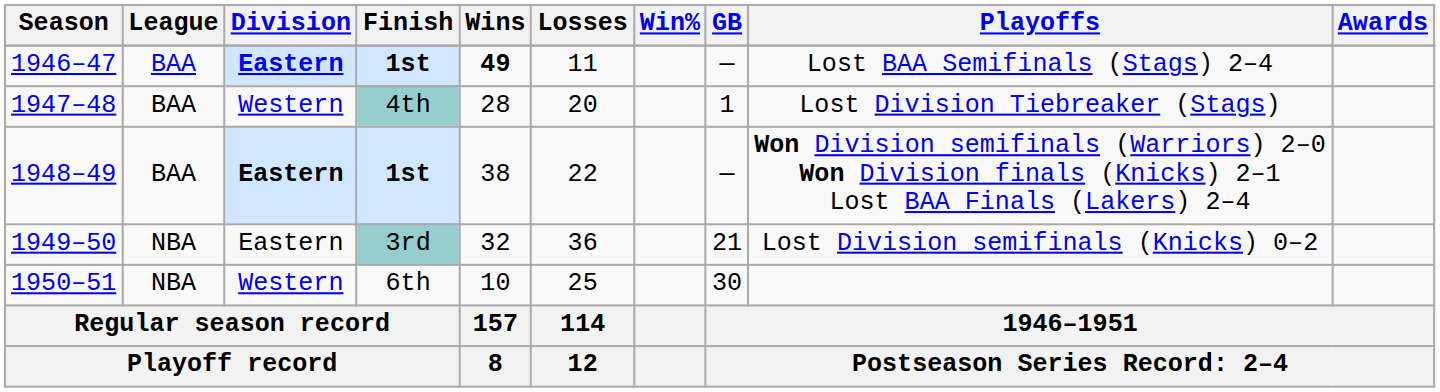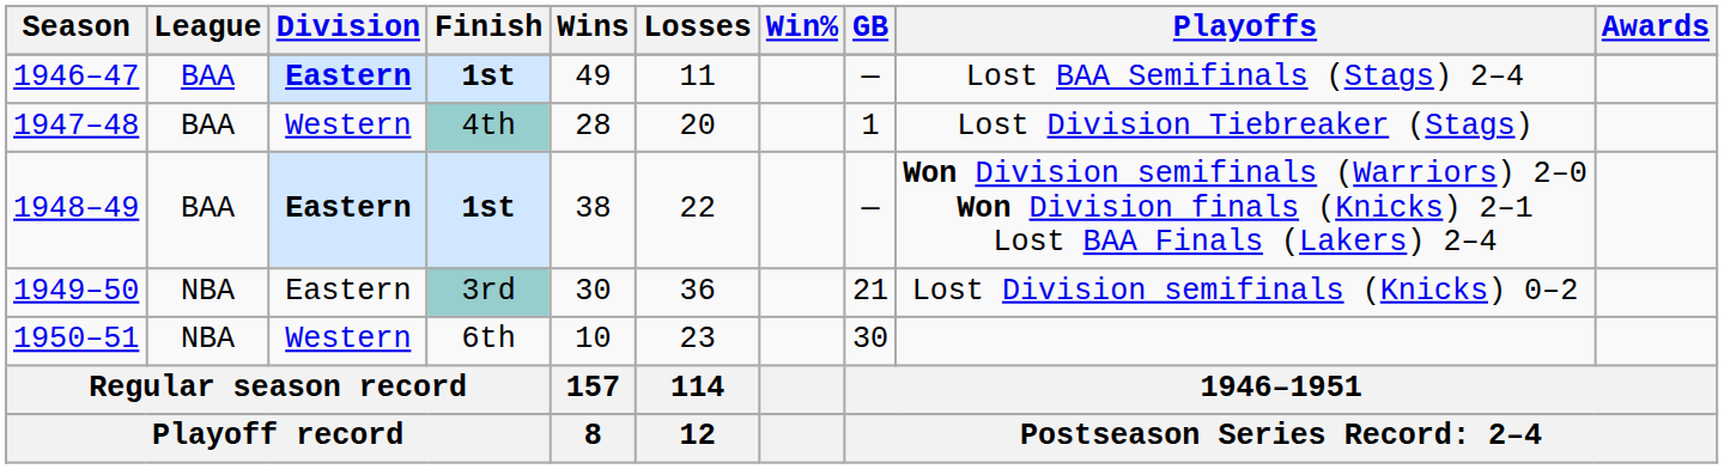 <table class="wikitable" style="text-align:center; font-size:95%">
 <tr>
 <th scope="col">Season</th>
 <th scope="col">League</th>
 <th scope="col"><a href='#'>Division</a></th>
 <th scope="col">Finish</th>
 <th scope="col">Wins</th>
 <th scope="col">Losses</th>
 <th scope="col"><a href='#'>Win%</a></th>
 <th scope="col"><a href='#'>GB</a></th>
 <th scope="col"><a href='#'>Playoffs</a></th>
 <th scope="col"><a href='#'>Awards</a></th>
 </tr>
 <tr>
 </tr>
 <tr>
 <td><a href='#'>1946–47</a></td>
 <td><a href='#'>BAA</a></td>
 <td bgcolor=#d0e7ff><strong><a href='#'>Eastern</a></strong></td>
 <td bgcolor=#d0e7ff><strong>1st</strong> </td>
-<td><strong>49</strong></td>
+<td>49</td>
 <td>11</td>
 <td></td>
 <td>—</td>
 <td>Lost <a href='#'>BAA Semifinals</a> (<a href='#'>Stags</a>) 2–4</td>
 <td></td>
 </tr>
 <tr>
 <td><a href='#'>1947–48</a></td>
 <td>BAA</td>
 <td><a href='#'>Western</a></td>
 <td bgcolor=#96cdcd>4th</td>
 <td>28</td>
 <td>20</td>
 <td></td>
 <td>1</td>
 <td>Lost <a href='#'>Division Tiebreaker</a> (<a href='#'>Stags</a>)</td>
 <td></td>
 </tr>
 <tr>
 <td><a href='#'>1948–49</a></td>
 <td>BAA</td>
 <td bgcolor=#d0e7ff><strong>Eastern</strong></td>
 <td bgcolor=#d0e7ff><strong>1st</strong></td>
 <td>38</td>
 <td>22</td>
 <td></td>
 <td>—</td>
 <td><strong>Won</strong> <a href='#'>Division semifinals</a> (<a href='#'>Warriors</a>) 2–0<br> <strong>Won</strong> <a href='#'>Division finals</a> (<a href='#'>Knicks</a>) 2–1<br> Lost <a href='#'>BAA Finals</a> (<a href='#'>Lakers</a>) 2–4</td>
 <td></td>
 </tr>
 <tr>
 <td><a href='#'>1949–50</a></td>
 <td>NBA</td>
 <td>Eastern</td>
 <td bgcolor=#96cdcd>3rd</td>
-<td>32</td>
+<td>30</td>
 <td>36</td>
 <td></td>
 <td>21</td>
 <td>Lost <a href='#'>Division semifinals</a> (<a href='#'>Knicks</a>) 0–2</td>
 <td></td>
 </tr>
 <tr>
 <td><a href='#'>1950–51</a> </td>
 <td>NBA</td>
 <td><a href='#'>Western</a></td>
 <td>6th</td>
 <td>10</td>
-<td>25</td>
+<td>23</td>
 <td></td>
 <td>30</td>
 <td></td>
 <td></td>
 </tr>
 <tr>
 <th colspan="4">Regular season record</th>
 <th>157</th>
 <th>114</th>
 <th></th>
 <th colspan="3">1946–1951</th>
 </tr>
 <tr>
 <th colspan="4">Playoff record</th>
 <th>8</th>
 <th>12</th>
 <th></th>
 <th colspan="3">Postseason Series Record: 2–4</th>
 </tr>
 </table>
